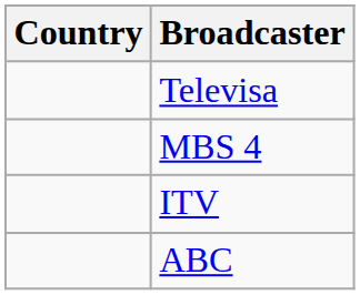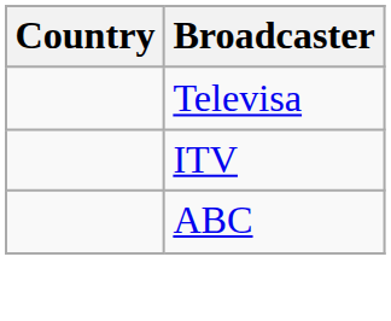 <table class="wikitable">
 <tr>
 <th align=center>Country</th>
 <th align=center>Broadcaster</th>
 </tr>
 <tr>
 <td></td>
 <td><a href='#'>Televisa</a></td>
 </tr>
 <tr>
 <td></td>
-<td><a href='#'>MBS 4</a></td>
-</tr>
-<tr>
-<td></td>
 <td><a href='#'>ITV</a></td>
 </tr>
 <tr>
 <td></td>
 <td><a href='#'>ABC</a></td>
 </tr>
 </table>
